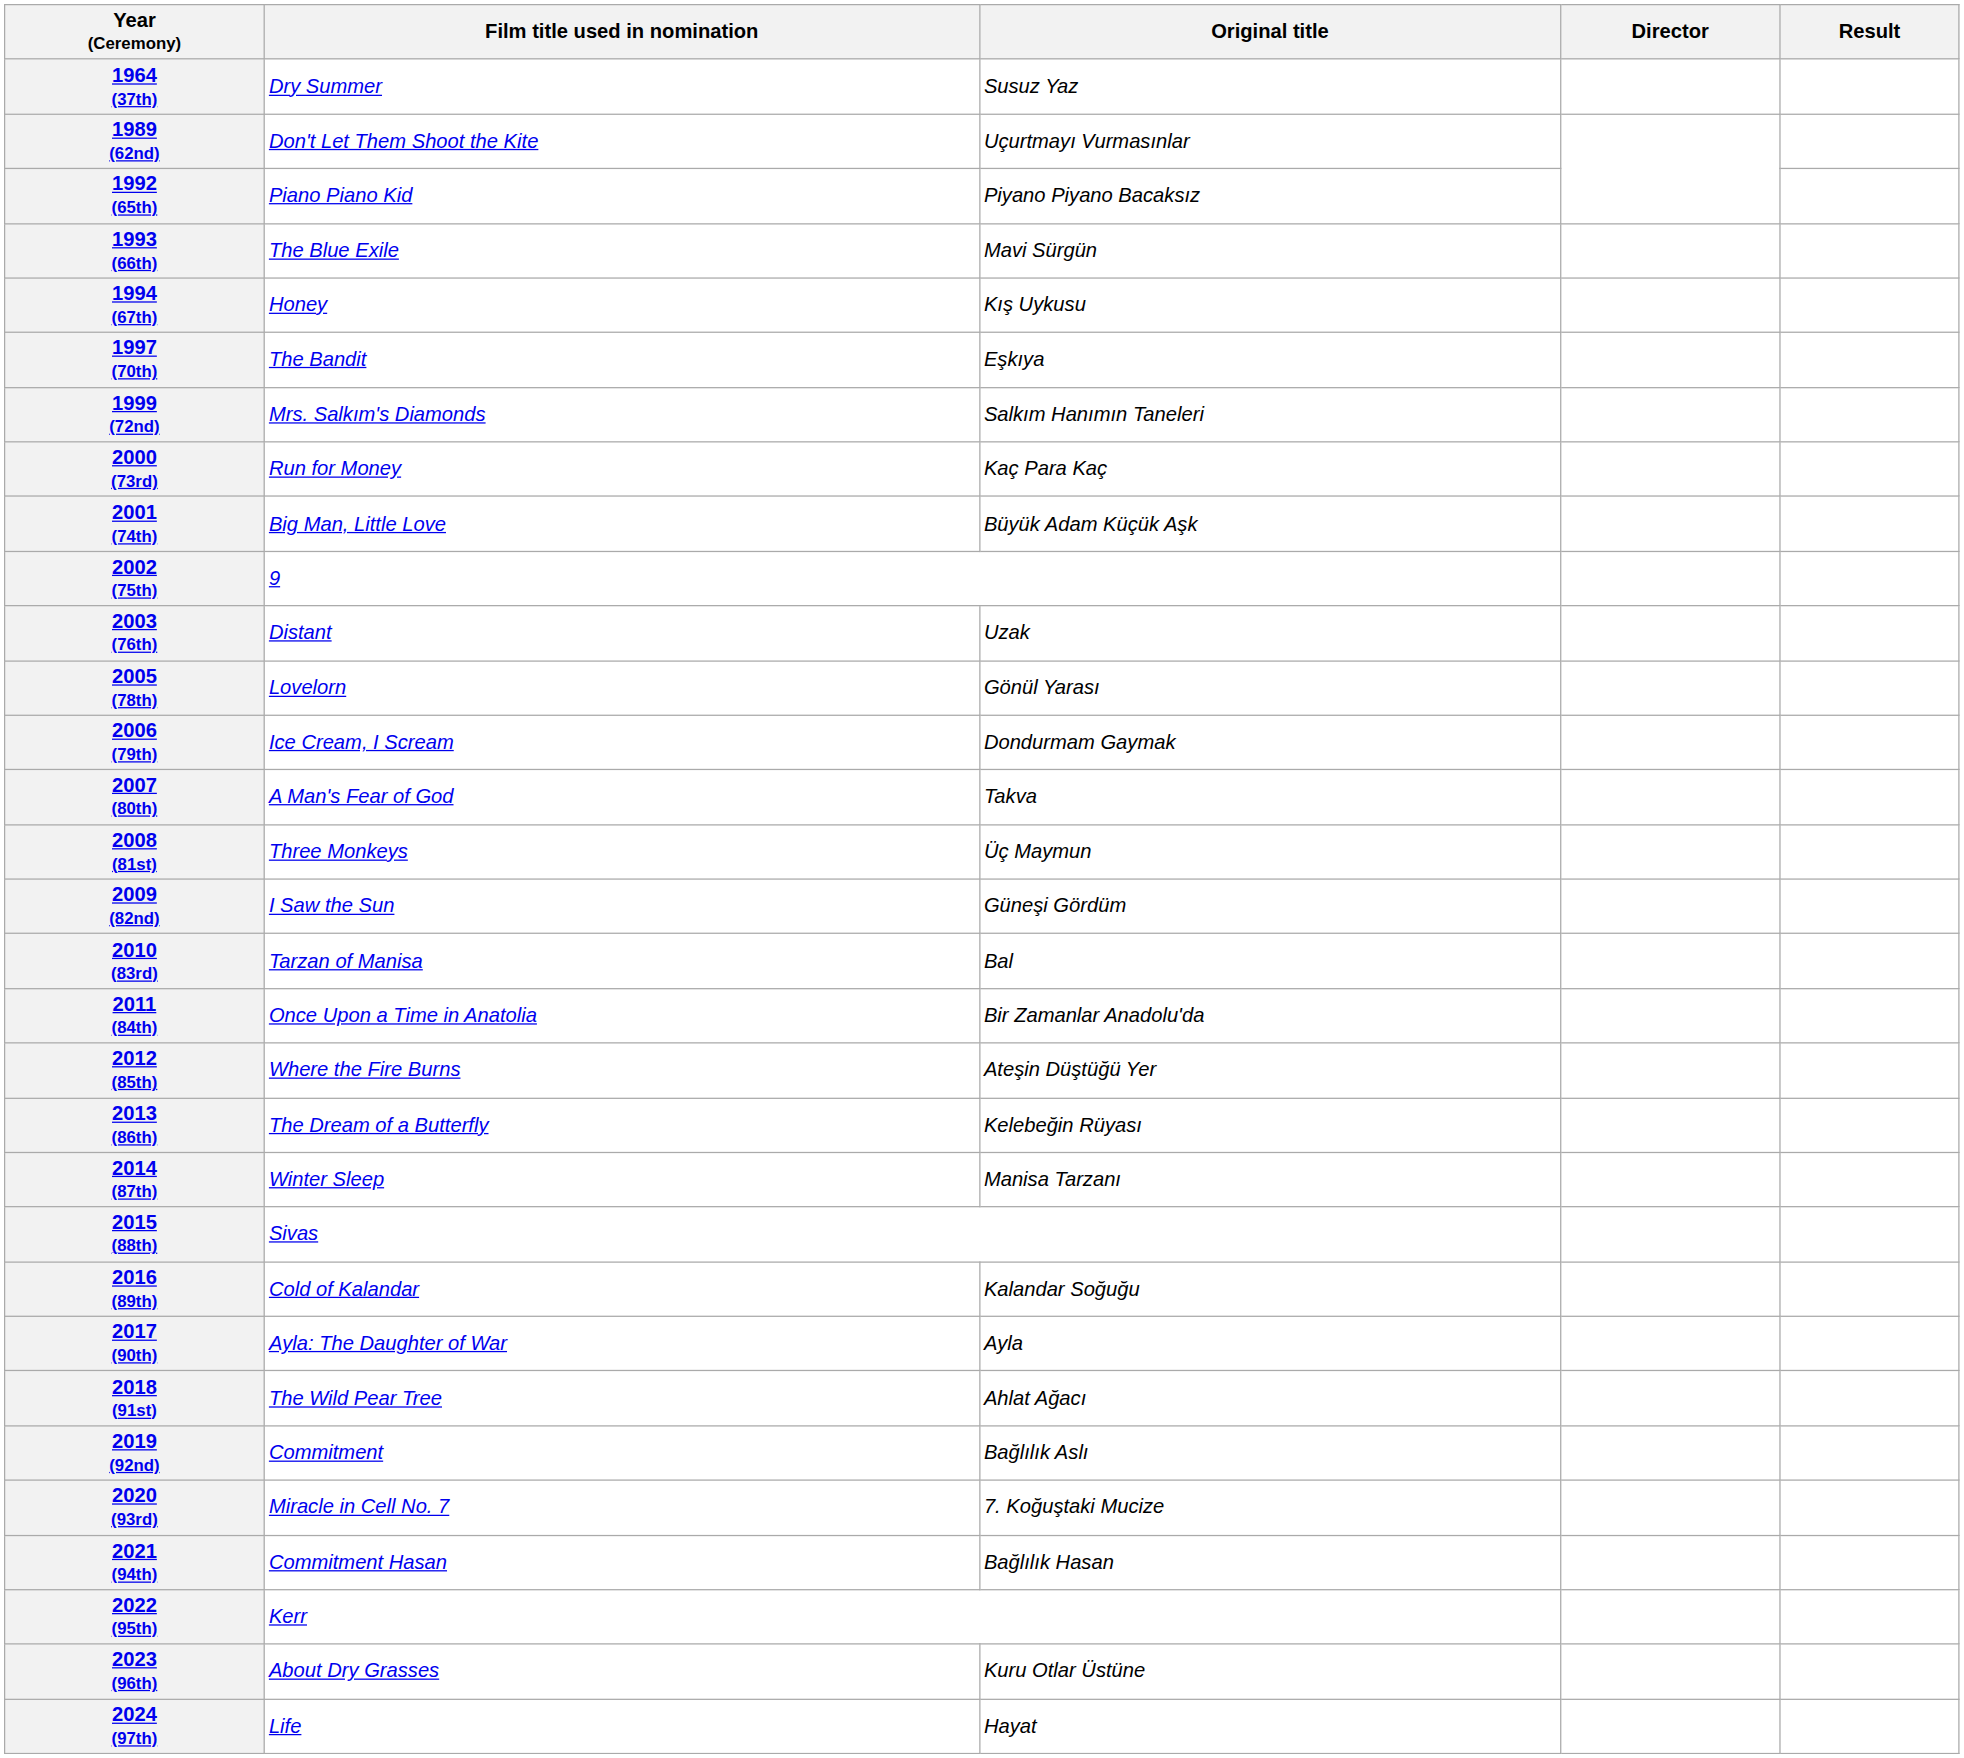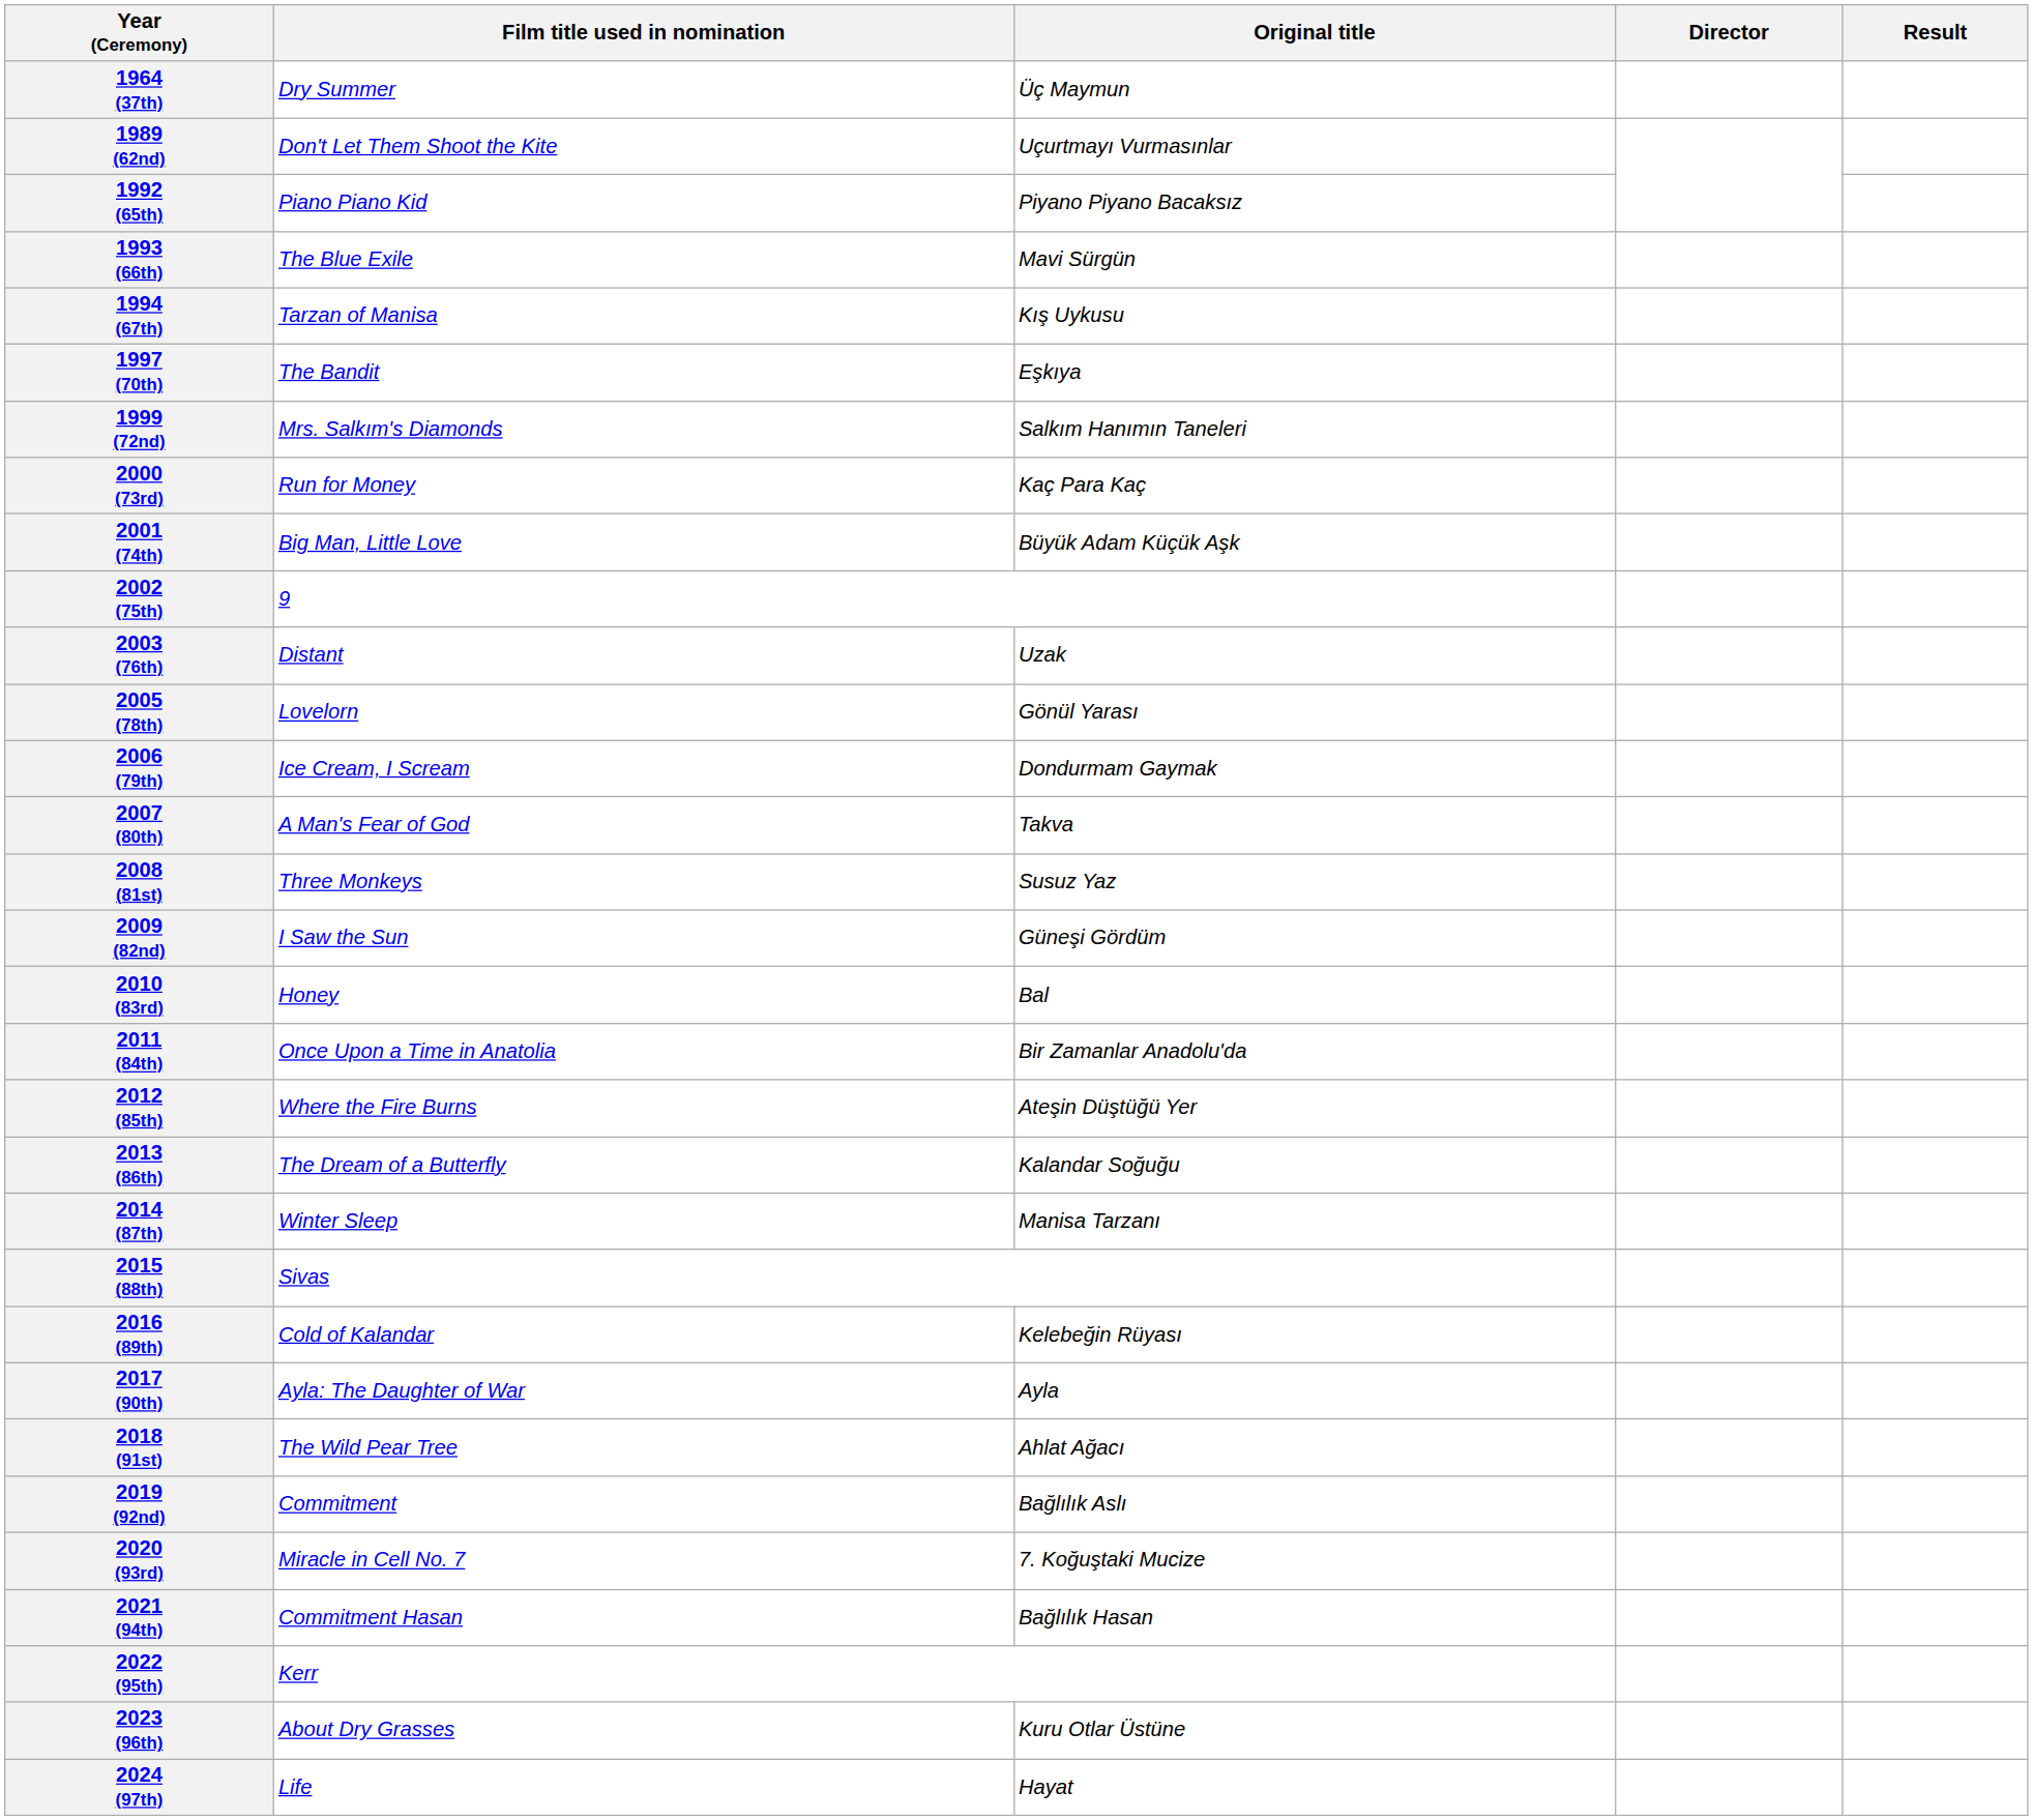 <table class="wikitable sortable" width="98%" style="background:#ffffff;">
 <tr>
 <th>Year<br><small>(Ceremony)</small></th>
 <th>Film title used in nomination</th>
 <th>Original title</th>
 <th>Director</th>
 <th>Result</th>
 </tr>
 <tr>
 <th align="center"><a href='#'>1964</a><br><small><a href='#'>(37th)</a></small></th>
 <td><em><a href='#'>Dry Summer</a></em></td>
-<td><em>Susuz Yaz</em></td>
+<td><em>Üç Maymun</em></td>
 <td></td>
 <td></td>
 </tr>
 <tr>
 <th align="center"><a href='#'>1989</a><br><small><a href='#'>(62nd)</a></small></th>
 <td><em><a href='#'>Don't Let Them Shoot the Kite</a></em></td>
 <td><em>Uçurtmayı Vurmasınlar</em></td>
 <td rowspan="2"></td>
 <td></td>
 </tr>
 <tr>
 <th align="center"><a href='#'>1992</a><br><small><a href='#'>(65th)</a></small></th>
 <td><em><a href='#'>Piano Piano Kid</a></em></td>
 <td><em>Piyano Piyano Bacaksız</em></td>
 <td></td>
 </tr>
 <tr>
 <th align="center"><a href='#'>1993</a><br><small><a href='#'>(66th)</a></small></th>
 <td><em><a href='#'>The Blue Exile</a></em></td>
 <td><em>Mavi Sürgün</em></td>
 <td></td>
 <td></td>
 </tr>
 <tr>
 <th align="center"><a href='#'>1994</a><br><small><a href='#'>(67th)</a></small></th>
-<td><em><a href='#'>Honey</a></em></td>
+<td><em><a href='#'>Tarzan of Manisa</a></em></td>
 <td><em>Kış Uykusu</em></td>
 <td></td>
 <td></td>
 </tr>
 <tr>
 <th align="center"><a href='#'>1997</a><br><small><a href='#'>(70th)</a></small></th>
 <td><em><a href='#'>The Bandit</a></em></td>
 <td><em>Eşkıya</em></td>
 <td></td>
 <td></td>
 </tr>
 <tr>
 <th align="center"><a href='#'>1999</a><br><small><a href='#'>(72nd)</a></small></th>
 <td><em><a href='#'>Mrs. Salkım's Diamonds</a></em></td>
 <td><em>Salkım Hanımın Taneleri</em></td>
 <td></td>
 <td></td>
 </tr>
 <tr>
 <th align="center"><a href='#'>2000</a><br><small><a href='#'>(73rd)</a></small></th>
 <td><em><a href='#'>Run for Money</a></em></td>
 <td><em>Kaç Para Kaç</em></td>
 <td></td>
 <td></td>
 </tr>
 <tr>
 <th align="center"><a href='#'>2001</a><br><small><a href='#'>(74th)</a></small></th>
 <td><em><a href='#'>Big Man, Little Love</a></em></td>
 <td><em>Büyük Adam Küçük Aşk</em></td>
 <td></td>
 <td></td>
 </tr>
 <tr>
 <th align="center"><a href='#'>2002</a><br><small><a href='#'>(75th)</a></small></th>
 <td colspan="2"><em><a href='#'>9</a></em></td>
 <td></td>
 <td></td>
 </tr>
 <tr>
 <th align="center"><a href='#'>2003</a><br><small><a href='#'>(76th)</a></small></th>
 <td><em><a href='#'>Distant</a></em></td>
 <td><em>Uzak</em></td>
 <td></td>
 <td></td>
 </tr>
 <tr>
 <th align="center"><a href='#'>2005</a><br><small><a href='#'>(78th)</a></small></th>
 <td><em><a href='#'>Lovelorn</a></em></td>
 <td><em>Gönül Yarası</em></td>
 <td></td>
 <td></td>
 </tr>
 <tr>
 <th align="center"><a href='#'>2006</a><br><small><a href='#'>(79th)</a></small></th>
 <td><em><a href='#'>Ice Cream, I Scream</a></em></td>
 <td><em>Dondurmam Gaymak</em></td>
 <td></td>
 <td></td>
 </tr>
 <tr>
 <th align="center"><a href='#'>2007</a><br><small><a href='#'>(80th)</a></small></th>
 <td><em><a href='#'>A Man's Fear of God</a></em></td>
 <td><em>Takva</em></td>
 <td></td>
 <td></td>
 </tr>
 <tr>
 <th align="center"><a href='#'>2008</a><br><small><a href='#'>(81st)</a></small></th>
 <td><em><a href='#'>Three Monkeys</a></em></td>
-<td><em>Üç Maymun</em></td>
+<td><em>Susuz Yaz</em></td>
 <td></td>
 <td></td>
 </tr>
 <tr>
 <th align="center"><a href='#'>2009</a><br><small><a href='#'>(82nd)</a></small></th>
 <td><em><a href='#'>I Saw the Sun</a></em></td>
 <td><em>Güneşi Gördüm</em></td>
 <td></td>
 <td></td>
 </tr>
 <tr>
 <th align="center"><a href='#'>2010</a><br><small><a href='#'>(83rd)</a></small></th>
-<td><em><a href='#'>Tarzan of Manisa</a></em></td>
+<td><em><a href='#'>Honey</a></em></td>
 <td><em>Bal</em></td>
 <td></td>
 <td></td>
 </tr>
 <tr>
 <th align="center"><a href='#'>2011</a><br><small><a href='#'>(84th)</a></small></th>
 <td><em><a href='#'>Once Upon a Time in Anatolia</a></em></td>
 <td><em>Bir Zamanlar Anadolu'da</em></td>
 <td></td>
 <td></td>
 </tr>
 <tr>
 <th align="center"><a href='#'>2012</a><br><small><a href='#'>(85th)</a></small></th>
 <td><em><a href='#'>Where the Fire Burns</a></em></td>
 <td><em>Ateşin Düştüğü Yer</em></td>
 <td></td>
 <td></td>
 </tr>
 <tr>
 <th align="center"><a href='#'>2013</a><br><small><a href='#'>(86th)</a></small></th>
 <td><em><a href='#'>The Dream of a Butterfly</a></em></td>
-<td><em>Kelebeğin Rüyası</em></td>
+<td><em>Kalandar Soğuğu</em></td>
 <td></td>
 <td></td>
 </tr>
 <tr>
 <th align="center"><a href='#'>2014</a><br><small><a href='#'>(87th)</a></small></th>
 <td><em><a href='#'>Winter Sleep</a></em></td>
 <td><em>Manisa Tarzanı</em></td>
 <td></td>
 <td></td>
 </tr>
 <tr>
 <th align="center"><a href='#'>2015</a><br><small><a href='#'>(88th)</a></small></th>
 <td colspan="2"><em><a href='#'>Sivas</a></em></td>
 <td></td>
 <td></td>
 </tr>
 <tr>
 <th align="center"><a href='#'>2016</a><br><small><a href='#'>(89th)</a></small></th>
 <td><em><a href='#'>Cold of Kalandar</a></em></td>
-<td><em>Kalandar Soğuğu</em></td>
+<td><em>Kelebeğin Rüyası</em></td>
 <td></td>
 <td></td>
 </tr>
 <tr>
 <th align="center"><a href='#'>2017</a><br><small><a href='#'>(90th)</a></small></th>
 <td><em><a href='#'>Ayla: The Daughter of War</a></em></td>
 <td><em>Ayla</em></td>
 <td></td>
 <td></td>
 </tr>
 <tr>
 <th align="center"><a href='#'>2018</a><br><small><a href='#'>(91st)</a></small></th>
 <td><em><a href='#'>The Wild Pear Tree</a></em></td>
 <td><em>Ahlat Ağacı</em></td>
 <td></td>
 <td></td>
 </tr>
 <tr>
 <th align="center"><a href='#'>2019</a><br><small><a href='#'>(92nd)</a></small></th>
 <td><em><a href='#'>Commitment</a></em></td>
 <td><em>Bağlılık Aslı</em></td>
 <td></td>
 <td></td>
 </tr>
 <tr>
 <th align="center"><a href='#'>2020</a><br><small><a href='#'>(93rd)</a></small></th>
 <td><em><a href='#'>Miracle in Cell No. 7</a></em></td>
 <td><em>7. Koğuştaki Mucize</em></td>
 <td></td>
 <td></td>
 </tr>
 <tr>
 <th align="center"><a href='#'>2021</a><br><small><a href='#'>(94th)</a></small></th>
 <td><em><a href='#'>Commitment Hasan</a></em></td>
 <td><em>Bağlılık Hasan</em></td>
 <td></td>
 <td></td>
 </tr>
 <tr>
 <th align="center"><a href='#'>2022</a><br><small><a href='#'>(95th)</a></small></th>
 <td colspan="2"><em><a href='#'>Kerr</a></em></td>
 <td></td>
 <td></td>
 </tr>
 <tr>
 <th align="center"><a href='#'>2023</a><br><small><a href='#'>(96th)</a></small></th>
 <td><em><a href='#'>About Dry Grasses</a></em></td>
 <td><em>Kuru Otlar Üstüne</em></td>
 <td></td>
 <td></td>
 </tr>
 <tr>
 <th align="center"><a href='#'>2024</a><br><small><a href='#'>(97th)</a></small></th>
 <td><em><a href='#'>Life</a></em></td>
 <td><em>Hayat</em></td>
 <td></td>
 <td></td>
 </tr>
 </table>
